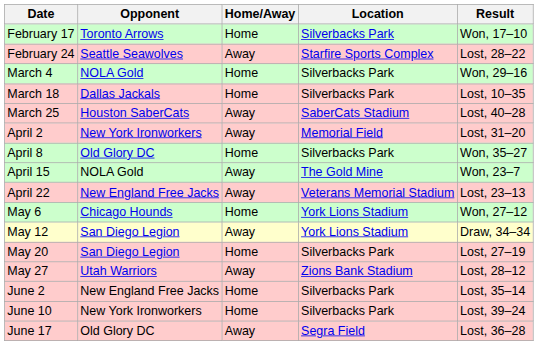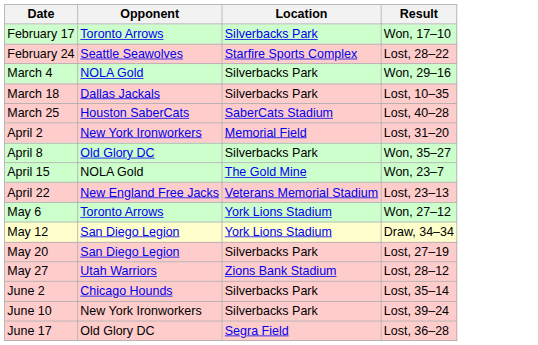 <table class="wikitable">
 <tr>
 <th>Date</th>
 <th>Opponent</th>
-<th>Home/Away</th>
 <th>Location</th>
 <th>Result</th>
 </tr>
 <tr bgcolor="#CCFFCC">
 <td>February 17</td>
 <td><a href='#'>Toronto Arrows</a></td>
-<td>Home</td>
 <td><a href='#'>Silverbacks Park</a></td>
 <td>Won, 17–10</td>
 </tr>
 <tr bgcolor="#FFCCCC">
 <td>February 24</td>
 <td><a href='#'>Seattle Seawolves</a></td>
-<td>Away</td>
 <td><a href='#'>Starfire Sports Complex</a></td>
 <td>Lost, 28–22</td>
 </tr>
 <tr bgcolor="#CCFFCC">
 <td>March 4</td>
 <td><a href='#'>NOLA Gold</a></td>
-<td>Home</td>
 <td>Silverbacks Park</td>
 <td>Won, 29–16</td>
 </tr>
 <tr bgcolor="#FFCCCC">
 <td>March 18</td>
 <td><a href='#'>Dallas Jackals</a></td>
-<td>Home</td>
 <td>Silverbacks Park</td>
 <td>Lost, 10–35</td>
 </tr>
 <tr bgcolor="#FFCCCC">
 <td>March 25</td>
 <td><a href='#'>Houston SaberCats</a></td>
-<td>Away</td>
 <td><a href='#'>SaberCats Stadium</a></td>
 <td>Lost, 40–28</td>
 </tr>
 <tr bgcolor="#FFCCCC">
 <td>April 2</td>
 <td><a href='#'>New York Ironworkers</a></td>
-<td>Away</td>
 <td><a href='#'>Memorial Field</a></td>
 <td>Lost, 31–20</td>
 </tr>
 <tr bgcolor="#CCFFCC">
 <td>April 8</td>
 <td><a href='#'>Old Glory DC</a></td>
-<td>Home</td>
 <td>Silverbacks Park</td>
 <td>Won, 35–27</td>
 </tr>
 <tr bgcolor="#CCFFCC">
 <td>April 15</td>
 <td>NOLA Gold</td>
-<td>Away</td>
 <td><a href='#'>The Gold Mine</a></td>
 <td>Won, 23–7</td>
 </tr>
 <tr bgcolor="#FFCCCC">
 <td>April 22</td>
 <td><a href='#'>New England Free Jacks</a></td>
-<td>Away</td>
 <td><a href='#'>Veterans Memorial Stadium</a></td>
 <td>Lost, 23–13</td>
 </tr>
 <tr bgcolor="#CCFFCC">
 <td>May 6</td>
-<td><a href='#'>Chicago Hounds</a></td>
-<td>Home</td>
+<td><a href='#'>Toronto Arrows</a></td>
 <td><a href='#'>York Lions Stadium</a></td>
 <td>Won, 27–12</td>
 </tr>
 <tr bgcolor="#FFFFCC">
 <td>May 12</td>
 <td><a href='#'>San Diego Legion</a></td>
-<td>Away</td>
 <td><a href='#'>York Lions Stadium</a></td>
 <td>Draw, 34–34</td>
 </tr>
 <tr bgcolor="#FFCCCC">
 <td>May 20</td>
 <td><a href='#'>San Diego Legion</a></td>
-<td>Home</td>
 <td>Silverbacks Park</td>
 <td>Lost, 27–19</td>
 </tr>
 <tr bgcolor="#FFCCCC">
 <td>May 27</td>
 <td><a href='#'>Utah Warriors</a></td>
-<td>Away</td>
 <td><a href='#'>Zions Bank Stadium</a></td>
 <td>Lost, 28–12</td>
 </tr>
 <tr bgcolor="#FFCCCC">
 <td>June 2</td>
-<td>New England Free Jacks</td>
-<td>Home</td>
+<td><a href='#'>Chicago Hounds</a></td>
 <td>Silverbacks Park</td>
 <td>Lost, 35–14</td>
 </tr>
 <tr bgcolor="#FFCCCC">
 <td>June 10</td>
 <td>New York Ironworkers</td>
-<td>Home</td>
 <td>Silverbacks Park</td>
 <td>Lost, 39–24</td>
 </tr>
 <tr bgcolor="#FFCCCC">
 <td>June 17</td>
 <td>Old Glory DC</td>
-<td>Away</td>
 <td><a href='#'>Segra Field</a></td>
 <td>Lost, 36–28</td>
 </tr>
 </table>
